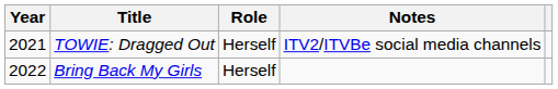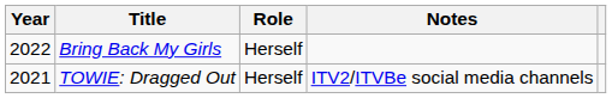 <table class="wikitable plainrowheaders sortable">
 <tr>
 <th scope="col">Year</th>
 <th scope="col">Title</th>
 <th scope="col">Role</th>
 <th scope="col">Notes</th>
 <th style="text-align: center;" class="unsortable"></th>
 </tr>
 <tr>
+<td>2022</td>
+<td><em><a href='#'>Bring Back My Girls</a></em></td>
+<td>Herself</td>
+<td></td>
+<td></td>
+</tr>
+<tr>
 <td>2021</td>
 <td><em><a href='#'>TOWIE</a>: Dragged Out</em></td>
 <td>Herself</td>
 <td><a href='#'>ITV2</a>/<a href='#'>ITVBe</a> social media channels</td>
 <td></td>
 </tr>
-<tr>
-<td>2022</td>
-<td><em><a href='#'>Bring Back My Girls</a></em></td>
-<td>Herself</td>
-<td></td>
-<td></td>
-</tr>
 </table>
